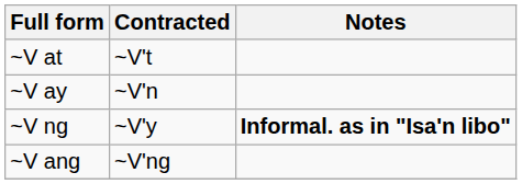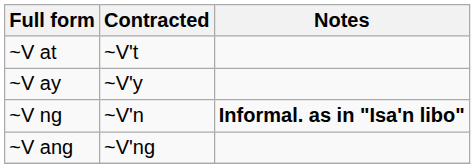 <table class="wikitable">
 <tr>
 <th>Full form</th>
 <th>Contracted</th>
 <th>Notes</th>
 </tr>
 <tr>
 <td>~V at</td>
 <td>~V't</td>
 <td></td>
 </tr>
 <tr>
 <td>~V ay</td>
-<td>~V'n</td>
+<td>~V'y</td>
 <td></td>
 </tr>
 <tr>
 <td>~V ng</td>
-<td>~V'y</td>
+<td>~V'n</td>
 <td><strong>Informal. as in "Isa'n libo"</strong></td>
 </tr>
 <tr>
 <td>~V ang</td>
 <td>~V'ng</td>
 <td></td>
 </tr>
 <tr>
 </tr>
 </table>
